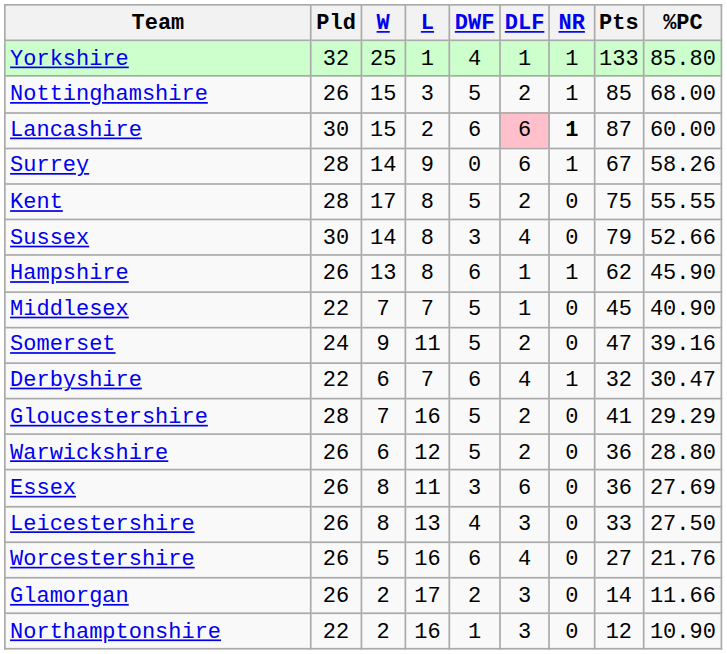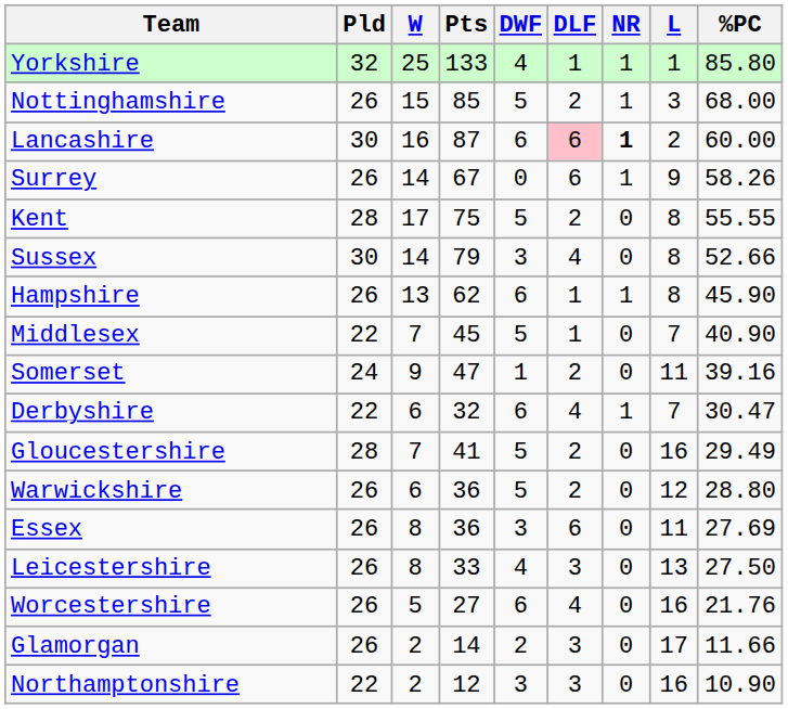 <table class="wikitable" style="text-align:center;">
 <tr>
 <th width=175>Team</th>
 <th width=20 abbr="Played">Pld</th>
 <th width=20 abbr="Won"><a href='#'>W</a></th>
-<th width=20 abbr="Lost"><a href='#'>L</a></th>
+<th width=20 abbr="Points">Pts</th>
 <th width=20 abbr="Drawn"><a href='#'>DWF</a></th>
 <th width=20 abbr="Drawn"><a href='#'>DLF</a></th>
 <th width=20 abbr="No Result"><a href='#'>NR</a></th>
-<th width=20 abbr="Points">Pts</th>
+<th width=20 abbr="Lost"><a href='#'>L</a></th>
 <th width=40 abbr="Percentage of possible points">%PC</th>
 </tr>
 <tr style="background:#ccffcc;">
 <td style="text-align:left;"><a href='#'>Yorkshire</a></td>
 <td>32</td>
 <td>25</td>
-<td>1</td>
+<td>133</td>
 <td>4</td>
 <td>1</td>
 <td>1</td>
-<td>133</td>
+<td>1</td>
 <td>85.80</td>
 </tr>
 <tr>
 <td style="text-align:left;"><a href='#'>Nottinghamshire</a></td>
 <td>26</td>
 <td>15</td>
-<td>3</td>
+<td>85</td>
 <td>5</td>
 <td>2</td>
 <td>1</td>
-<td>85</td>
+<td>3</td>
 <td>68.00</td>
 </tr>
 <tr>
 <td style="text-align:left;"><a href='#'>Lancashire</a></td>
 <td>30</td>
-<td>15</td>
-<td>2</td>
+<td>16</td>
+<td>87</td>
 <td>6</td>
 <td style="background: pink;">6</td>
 <td><strong>1</strong></td>
-<td>87</td>
+<td>2</td>
 <td>60.00</td>
 </tr>
 <tr>
 <td style="text-align:left;"><a href='#'>Surrey</a></td>
-<td>28</td>
+<td>26</td>
 <td>14</td>
-<td>9</td>
+<td>67</td>
 <td>0</td>
 <td>6</td>
 <td>1</td>
-<td>67</td>
+<td>9</td>
 <td>58.26</td>
 </tr>
 <tr>
 <td style="text-align:left;"><a href='#'>Kent</a></td>
 <td>28</td>
 <td>17</td>
-<td>8</td>
+<td>75</td>
 <td>5</td>
 <td>2</td>
 <td>0</td>
-<td>75</td>
+<td>8</td>
 <td>55.55</td>
 </tr>
 <tr>
 <td style="text-align:left;"><a href='#'>Sussex</a></td>
 <td>30</td>
 <td>14</td>
-<td>8</td>
+<td>79</td>
 <td>3</td>
 <td>4</td>
 <td>0</td>
-<td>79</td>
+<td>8</td>
 <td>52.66</td>
 </tr>
 <tr>
 <td style="text-align:left;"><a href='#'>Hampshire</a></td>
 <td>26</td>
 <td>13</td>
-<td>8</td>
+<td>62</td>
 <td>6</td>
 <td>1</td>
 <td>1</td>
-<td>62</td>
+<td>8</td>
 <td>45.90</td>
 </tr>
 <tr>
 <td style="text-align:left;"><a href='#'>Middlesex</a></td>
 <td>22</td>
 <td>7</td>
-<td>7</td>
+<td>45</td>
 <td>5</td>
 <td>1</td>
 <td>0</td>
-<td>45</td>
+<td>7</td>
 <td>40.90</td>
 </tr>
 <tr>
 <td style="text-align:left;"><a href='#'>Somerset</a></td>
 <td>24</td>
 <td>9</td>
-<td>11</td>
-<td>5</td>
+<td>47</td>
+<td>1</td>
 <td>2</td>
 <td>0</td>
-<td>47</td>
+<td>11</td>
 <td>39.16</td>
 </tr>
 <tr>
 <td style="text-align:left;"><a href='#'>Derbyshire</a></td>
 <td>22</td>
 <td>6</td>
-<td>7</td>
+<td>32</td>
 <td>6</td>
 <td>4</td>
 <td>1</td>
-<td>32</td>
+<td>7</td>
 <td>30.47</td>
 </tr>
 <tr>
 <td style="text-align:left;"><a href='#'>Gloucestershire</a></td>
 <td>28</td>
 <td>7</td>
-<td>16</td>
+<td>41</td>
 <td>5</td>
 <td>2</td>
 <td>0</td>
-<td>41</td>
-<td>29.29</td>
+<td>16</td>
+<td>29.49</td>
 </tr>
 <tr>
 <td style="text-align:left;"><a href='#'>Warwickshire</a></td>
 <td>26</td>
 <td>6</td>
-<td>12</td>
+<td>36</td>
 <td>5</td>
 <td>2</td>
 <td>0</td>
-<td>36</td>
+<td>12</td>
 <td>28.80</td>
 </tr>
 <tr>
 <td style="text-align:left;"><a href='#'>Essex</a></td>
 <td>26</td>
 <td>8</td>
-<td>11</td>
+<td>36</td>
 <td>3</td>
 <td>6</td>
 <td>0</td>
-<td>36</td>
+<td>11</td>
 <td>27.69</td>
 </tr>
 <tr>
 <td style="text-align:left;"><a href='#'>Leicestershire</a></td>
 <td>26</td>
 <td>8</td>
-<td>13</td>
+<td>33</td>
 <td>4</td>
 <td>3</td>
 <td>0</td>
-<td>33</td>
+<td>13</td>
 <td>27.50</td>
 </tr>
 <tr>
 <td style="text-align:left;"><a href='#'>Worcestershire</a></td>
 <td>26</td>
 <td>5</td>
-<td>16</td>
+<td>27</td>
 <td>6</td>
 <td>4</td>
 <td>0</td>
-<td>27</td>
+<td>16</td>
 <td>21.76</td>
 </tr>
 <tr>
 <td style="text-align:left;"><a href='#'>Glamorgan</a></td>
 <td>26</td>
 <td>2</td>
-<td>17</td>
+<td>14</td>
 <td>2</td>
 <td>3</td>
 <td>0</td>
-<td>14</td>
+<td>17</td>
 <td>11.66</td>
 </tr>
 <tr>
 <td style="text-align:left;"><a href='#'>Northamptonshire</a></td>
 <td>22</td>
 <td>2</td>
-<td>16</td>
-<td>1</td>
+<td>12</td>
+<td>3</td>
 <td>3</td>
 <td>0</td>
-<td>12</td>
+<td>16</td>
 <td>10.90</td>
 </tr>
 </table>
